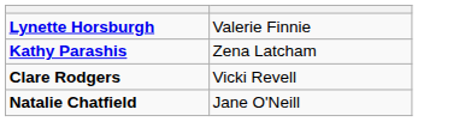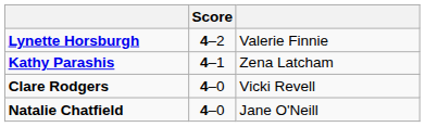 <table class="wikitable" style="font-size: 90%">
 <tr>
 <th></th>
+<th>Score</th>
 <th></th>
 </tr>
 <tr>
 <td ! scope="col" style="width: 12em;"> <strong><a href='#'>Lynette Horsburgh</a></strong></td>
+<td align="center"><strong>4</strong>–2</td>
 <td>Valerie Finnie </td>
 </tr>
 <tr>
 <td> <strong><a href='#'>Kathy Parashis</a></strong></td>
+<td align="center"><strong>4</strong>–1</td>
 <td ! scope="col" style="width: 12em;">Zena Latcham </td>
 </tr>
 <tr>
 <td> <strong>Clare Rodgers</strong></td>
+<td align="center"><strong>4</strong>–0</td>
 <td>Vicki Revell </td>
 </tr>
 <tr>
 <td> <strong>Natalie Chatfield</strong></td>
+<td align="center"><strong>4</strong>–0</td>
 <td>Jane O'Neill </td>
 </tr>
 </table>
